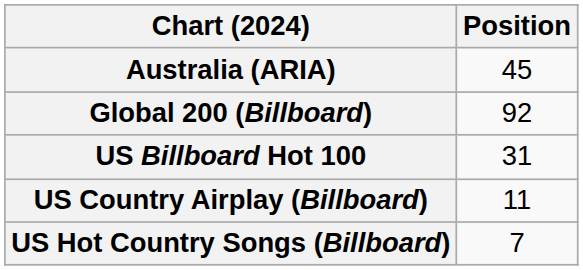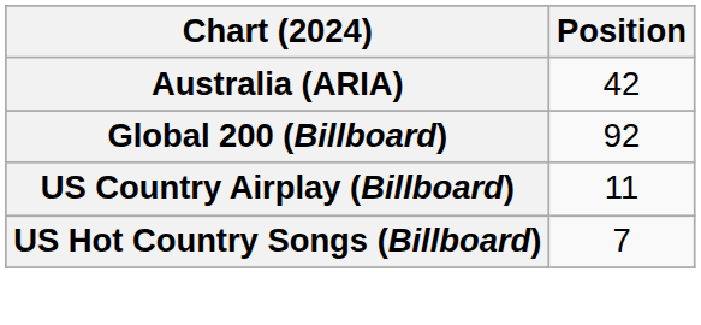 <table class="wikitable sortable plainrowheaders" style="text-align:center">
 <tr>
 <th scope="col">Chart (2024)</th>
 <th scope="col">Position</th>
 </tr>
 <tr>
 <th scope="row">Australia (ARIA)</th>
-<td>45</td>
+<td>42</td>
 </tr>
 <tr>
 <th scope="row">Global 200 (<em>Billboard</em>)</th>
 <td>92</td>
-</tr>
-<tr>
-<th scope="row">US <em>Billboard</em> Hot 100</th>
-<td>31</td>
 </tr>
 <tr>
 <th scope="row">US Country Airplay (<em>Billboard</em>)</th>
 <td>11</td>
 </tr>
 <tr>
 <th scope="row">US Hot Country Songs (<em>Billboard</em>)</th>
 <td>7</td>
 </tr>
 </table>
